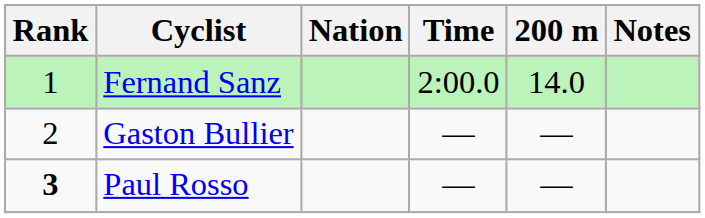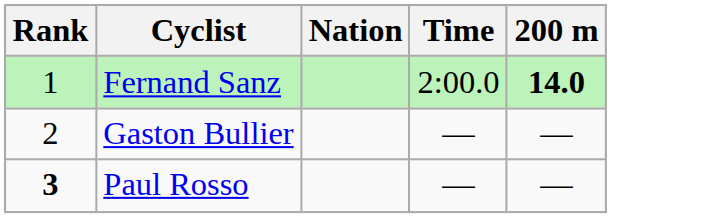 <table class="wikitable sortable" style="text-align:center">
 <tr>
 <th>Rank</th>
 <th>Cyclist</th>
 <th>Nation</th>
 <th>Time</th>
 <th>200 m</th>
-<th>Notes</th>
 </tr>
 <tr bgcolor=bbf3bb>
 <td>1</td>
 <td align=left><a href='#'>Fernand Sanz</a></td>
 <td align=left></td>
 <td>2:00.0</td>
-<td>14.0</td>
-<td></td>
+<td><strong>14.0</strong></td>
 </tr>
 <tr>
 <td>2</td>
 <td align=left><a href='#'>Gaston Bullier</a></td>
 <td align=left></td>
 <td data-sort-value=9:99.9>—</td>
 <td data-sort-value=99.9>—</td>
-<td></td>
 </tr>
 <tr>
 <td><strong>3</strong></td>
 <td align=left><a href='#'>Paul Rosso</a></td>
 <td align=left></td>
 <td data-sort-value=9:99.9>—</td>
 <td data-sort-value=99.9>—</td>
-<td></td>
 </tr>
 </table>
